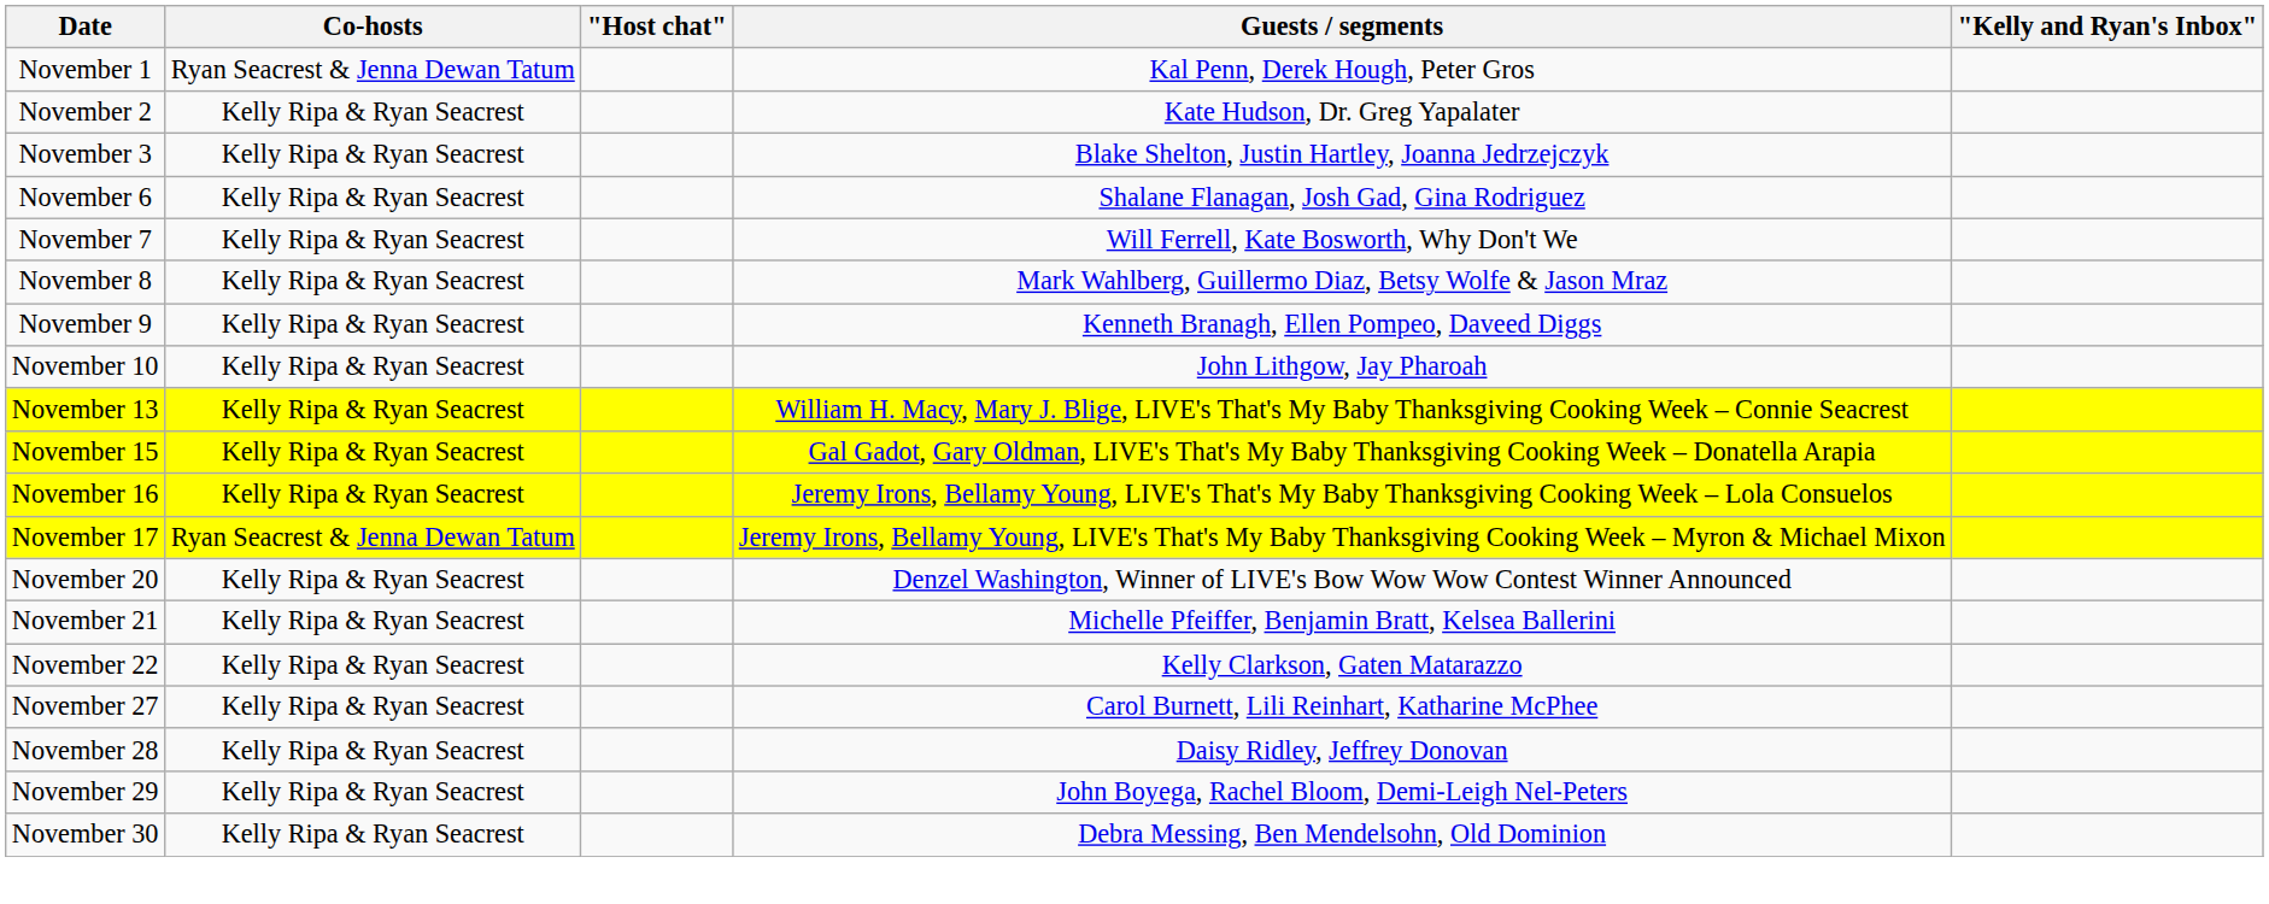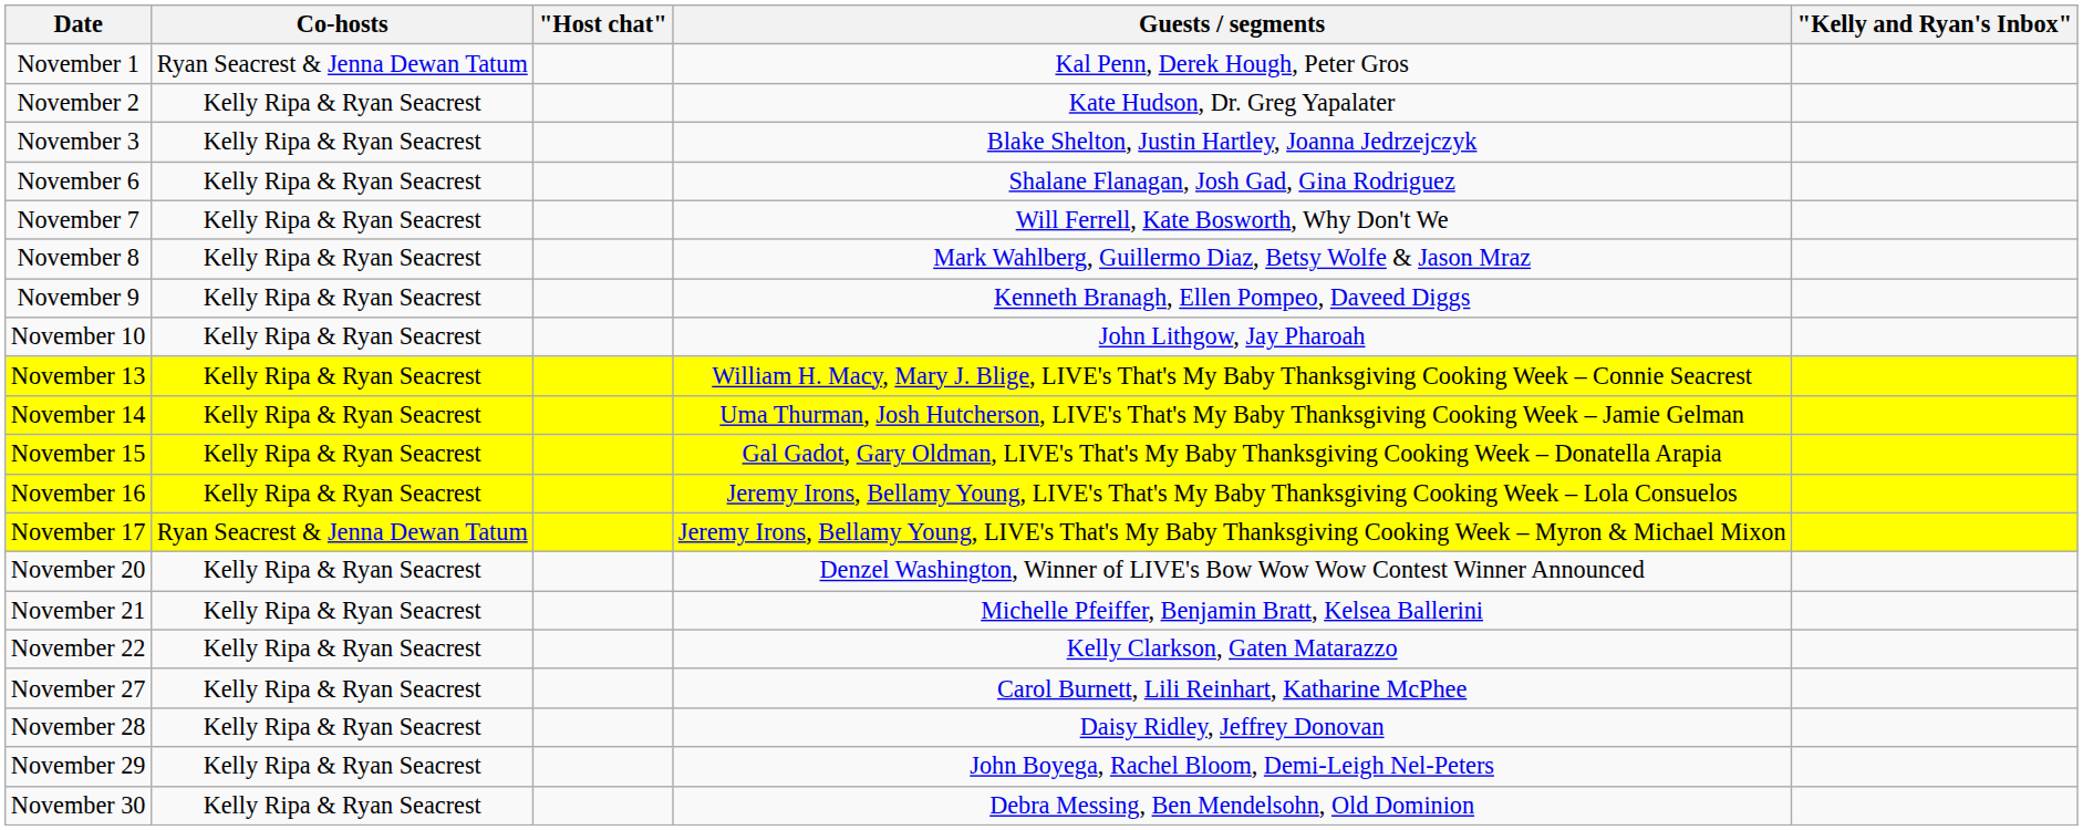 <table class="wikitable sortable" style="text-align:center;">
 <tr>
 <th>Date</th>
 <th>Co-hosts</th>
 <th>"Host chat"</th>
 <th>Guests / segments</th>
 <th>"Kelly and Ryan's Inbox"</th>
 </tr>
 <tr>
 <td>November 1</td>
 <td>Ryan Seacrest & <a href='#'>Jenna Dewan Tatum</a></td>
 <td></td>
 <td><a href='#'>Kal Penn</a>, <a href='#'>Derek Hough</a>, Peter Gros</td>
 <td></td>
 </tr>
 <tr>
 <td>November 2</td>
 <td>Kelly Ripa & Ryan Seacrest</td>
 <td></td>
 <td><a href='#'>Kate Hudson</a>, Dr. Greg Yapalater</td>
 <td></td>
 </tr>
 <tr>
 <td>November 3</td>
 <td>Kelly Ripa & Ryan Seacrest</td>
 <td></td>
 <td><a href='#'>Blake Shelton</a>, <a href='#'>Justin Hartley</a>, <a href='#'>Joanna Jedrzejczyk</a></td>
 <td></td>
 </tr>
 <tr>
 <td>November 6</td>
 <td>Kelly Ripa & Ryan Seacrest</td>
 <td></td>
 <td><a href='#'>Shalane Flanagan</a>, <a href='#'>Josh Gad</a>, <a href='#'>Gina Rodriguez</a></td>
 <td></td>
 </tr>
 <tr>
 <td>November 7</td>
 <td>Kelly Ripa & Ryan Seacrest</td>
 <td></td>
 <td><a href='#'>Will Ferrell</a>, <a href='#'>Kate Bosworth</a>, Why Don't We</td>
 <td></td>
 </tr>
 <tr>
 <td>November 8</td>
 <td>Kelly Ripa & Ryan Seacrest</td>
 <td></td>
 <td><a href='#'>Mark Wahlberg</a>, <a href='#'>Guillermo Diaz</a>, <a href='#'>Betsy Wolfe</a> & <a href='#'>Jason Mraz</a></td>
 <td></td>
 </tr>
 <tr>
 <td>November 9</td>
 <td>Kelly Ripa & Ryan Seacrest</td>
 <td></td>
 <td><a href='#'>Kenneth Branagh</a>, <a href='#'>Ellen Pompeo</a>, <a href='#'>Daveed Diggs</a></td>
 <td></td>
 </tr>
 <tr>
 <td>November 10</td>
 <td>Kelly Ripa & Ryan Seacrest</td>
 <td></td>
 <td><a href='#'>John Lithgow</a>, <a href='#'>Jay Pharoah</a></td>
 <td></td>
 </tr>
 <tr style="background:yellow;">
 <td>November 13</td>
 <td>Kelly Ripa & Ryan Seacrest</td>
 <td></td>
 <td><a href='#'>William H. Macy</a>, <a href='#'>Mary J. Blige</a>, LIVE's That's My Baby Thanksgiving Cooking Week – Connie Seacrest</td>
+<td></td>
+</tr>
+<tr style="background:yellow;">
+<td>November 14</td>
+<td>Kelly Ripa & Ryan Seacrest</td>
+<td></td>
+<td><a href='#'>Uma Thurman</a>, <a href='#'>Josh Hutcherson</a>, LIVE's That's My Baby Thanksgiving Cooking Week – Jamie Gelman</td>
 <td></td>
 </tr>
 <tr style="background:yellow;">
 <td>November 15</td>
 <td>Kelly Ripa & Ryan Seacrest</td>
 <td></td>
 <td><a href='#'>Gal Gadot</a>, <a href='#'>Gary Oldman</a>, LIVE's That's My Baby Thanksgiving Cooking Week – Donatella Arapia</td>
 <td></td>
 </tr>
 <tr style="background:yellow;">
 <td>November 16</td>
 <td>Kelly Ripa & Ryan Seacrest</td>
 <td></td>
 <td><a href='#'>Jeremy Irons</a>, <a href='#'>Bellamy Young</a>, LIVE's That's My Baby Thanksgiving Cooking Week – Lola Consuelos</td>
 <td></td>
 </tr>
 <tr style="background:yellow;">
 <td>November 17</td>
 <td>Ryan Seacrest & <a href='#'>Jenna Dewan Tatum</a></td>
 <td></td>
 <td><a href='#'>Jeremy Irons</a>, <a href='#'>Bellamy Young</a>, LIVE's That's My Baby Thanksgiving Cooking Week – Myron & Michael Mixon</td>
 <td></td>
 </tr>
 <tr>
 <td>November 20</td>
 <td>Kelly Ripa & Ryan Seacrest</td>
 <td></td>
 <td><a href='#'>Denzel Washington</a>, Winner of LIVE's Bow Wow Wow Contest Winner Announced</td>
 <td></td>
 </tr>
 <tr>
 <td>November 21</td>
 <td>Kelly Ripa & Ryan Seacrest</td>
 <td></td>
 <td><a href='#'>Michelle Pfeiffer</a>, <a href='#'>Benjamin Bratt</a>, <a href='#'>Kelsea Ballerini</a></td>
 <td></td>
 </tr>
 <tr>
 <td>November 22</td>
 <td>Kelly Ripa & Ryan Seacrest</td>
 <td></td>
 <td><a href='#'>Kelly Clarkson</a>, <a href='#'>Gaten Matarazzo</a></td>
 <td></td>
 </tr>
 <tr>
 <td>November 27</td>
 <td>Kelly Ripa & Ryan Seacrest</td>
 <td></td>
 <td><a href='#'>Carol Burnett</a>, <a href='#'>Lili Reinhart</a>, <a href='#'>Katharine McPhee</a></td>
 <td></td>
 </tr>
 <tr>
 <td>November 28</td>
 <td>Kelly Ripa & Ryan Seacrest</td>
 <td></td>
 <td><a href='#'>Daisy Ridley</a>, <a href='#'>Jeffrey Donovan</a></td>
 <td></td>
 </tr>
 <tr>
 <td>November 29</td>
 <td>Kelly Ripa & Ryan Seacrest</td>
 <td></td>
 <td><a href='#'>John Boyega</a>, <a href='#'>Rachel Bloom</a>, <a href='#'>Demi-Leigh Nel-Peters</a></td>
 <td></td>
 </tr>
 <tr>
 <td>November 30</td>
 <td>Kelly Ripa & Ryan Seacrest</td>
 <td></td>
 <td><a href='#'>Debra Messing</a>, <a href='#'>Ben Mendelsohn</a>, <a href='#'>Old Dominion</a></td>
 <td></td>
 </tr>
 </table>
